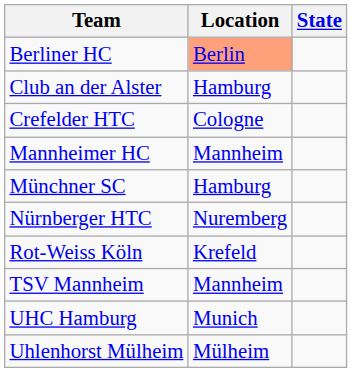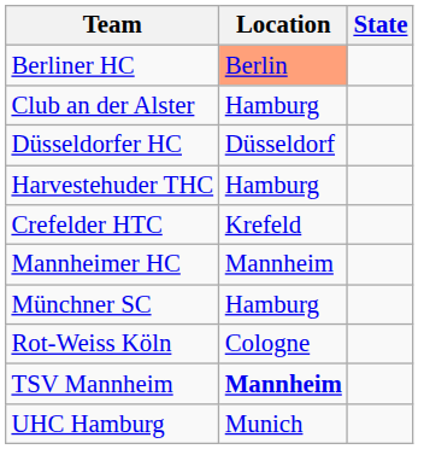 <table class="wikitable sortable">
 <tr>
 <th>Team</th>
 <th>Location</th>
 <th><a href='#'>State</a></th>
 </tr>
 <tr>
 <td><a href='#'>Berliner HC</a></td>
 <td style="background: lightsalmon;"><a href='#'>Berlin</a></td>
 <td></td>
 </tr>
 <tr>
 <td><a href='#'>Club an der Alster</a></td>
 <td><a href='#'>Hamburg</a></td>
 <td></td>
 </tr>
 <tr>
+<td><a href='#'>Düsseldorfer HC</a></td>
+<td><a href='#'>Düsseldorf</a></td>
+<td></td>
+</tr>
+<tr>
+<td><a href='#'>Harvestehuder THC</a></td>
+<td><a href='#'>Hamburg</a></td>
+<td></td>
+</tr>
+<tr>
 <td><a href='#'>Crefelder HTC</a></td>
-<td><a href='#'>Cologne</a></td>
+<td><a href='#'>Krefeld</a></td>
 <td></td>
 </tr>
 <tr>
 <td><a href='#'>Mannheimer HC</a></td>
 <td><a href='#'>Mannheim</a></td>
 <td></td>
 </tr>
 <tr>
 <td><a href='#'>Münchner SC</a></td>
 <td><a href='#'>Hamburg</a></td>
 <td></td>
 </tr>
 <tr>
-<td><a href='#'>Nürnberger HTC</a></td>
-<td><a href='#'>Nuremberg</a></td>
-<td></td>
-</tr>
-<tr>
 <td><a href='#'>Rot-Weiss Köln</a></td>
-<td><a href='#'>Krefeld</a></td>
+<td><a href='#'>Cologne</a></td>
 <td></td>
 </tr>
 <tr>
 <td><a href='#'>TSV Mannheim</a></td>
-<td><a href='#'>Mannheim</a></td>
+<td><strong><a href='#'>Mannheim</a></strong></td>
 <td></td>
 </tr>
 <tr>
 <td><a href='#'>UHC Hamburg</a></td>
 <td><a href='#'>Munich</a></td>
 <td></td>
 </tr>
-<tr>
-<td><a href='#'>Uhlenhorst Mülheim</a></td>
-<td><a href='#'>Mülheim</a></td>
-<td></td>
-</tr>
 </table>
